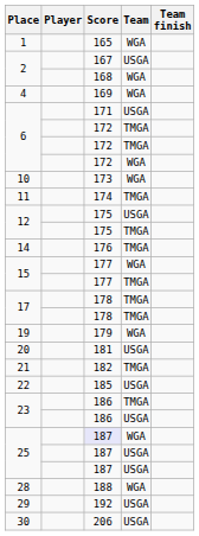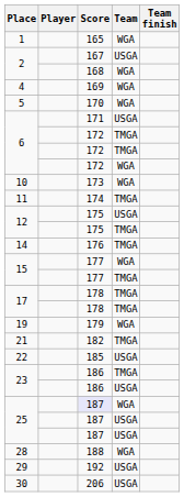 <table class="wikitable sortable" style="text-align:center">
 <tr>
 <th>Place</th>
 <th>Player</th>
 <th>Score</th>
 <th>Team</th>
 <th>Team<br>finish</th>
 </tr>
 <tr>
 <td>1</td>
 <td align=left></td>
 <td>165</td>
 <td>WGA</td>
 <td></td>
 </tr>
 <tr>
 <td rowspan=2>2</td>
 <td align=left></td>
 <td>167</td>
 <td>USGA</td>
 <td></td>
 </tr>
 <tr>
 <td align=left></td>
 <td>168</td>
 <td>WGA</td>
 <td></td>
 </tr>
 <tr>
 <td>4</td>
 <td align=left></td>
 <td>169</td>
+<td>WGA</td>
+<td></td>
+</tr>
+<tr>
+<td>5</td>
+<td align=left></td>
+<td>170</td>
 <td>WGA</td>
 <td></td>
 </tr>
 <tr>
 <td rowspan=4>6</td>
 <td align=left></td>
 <td>171</td>
 <td>USGA</td>
 <td></td>
 </tr>
 <tr>
 <td align=left></td>
 <td>172</td>
 <td>TMGA</td>
 <td></td>
 </tr>
 <tr>
 <td align=left></td>
 <td>172</td>
 <td>TMGA</td>
 <td></td>
 </tr>
 <tr>
 <td align=left></td>
 <td>172</td>
 <td>WGA</td>
 <td></td>
 </tr>
 <tr>
 <td>10</td>
 <td align=left></td>
 <td>173</td>
 <td>WGA</td>
 <td></td>
 </tr>
 <tr>
 <td>11</td>
 <td align=left></td>
 <td>174</td>
 <td>TMGA</td>
 <td></td>
 </tr>
 <tr>
 <td rowspan=2>12</td>
 <td align=left></td>
 <td>175</td>
 <td>USGA</td>
 <td></td>
 </tr>
 <tr>
 <td align=left></td>
 <td>175</td>
 <td>TMGA</td>
 <td></td>
 </tr>
 <tr>
 <td>14</td>
 <td align=left></td>
 <td>176</td>
 <td>TMGA</td>
 <td></td>
 </tr>
 <tr>
 <td rowspan=2>15</td>
 <td align=left></td>
 <td>177</td>
 <td>WGA</td>
 <td></td>
 </tr>
 <tr>
 <td align=left></td>
 <td>177</td>
 <td>TMGA</td>
 <td></td>
 </tr>
 <tr>
 <td rowspan=2>17</td>
 <td align=left></td>
 <td>178</td>
 <td>TMGA</td>
 <td></td>
 </tr>
 <tr>
 <td align=left></td>
 <td>178</td>
 <td>TMGA</td>
 <td></td>
 </tr>
 <tr>
 <td>19</td>
 <td align=left></td>
 <td>179</td>
 <td>WGA</td>
 <td></td>
 </tr>
 <tr>
-<td>20</td>
-<td align=left></td>
-<td>181</td>
-<td>USGA</td>
-<td></td>
-</tr>
-<tr>
 <td>21</td>
 <td align=left></td>
 <td>182</td>
 <td>TMGA</td>
 <td></td>
 </tr>
 <tr>
 <td>22</td>
 <td align=left></td>
 <td>185</td>
 <td>USGA</td>
 <td></td>
 </tr>
 <tr>
 <td rowspan=2>23</td>
 <td align=left></td>
 <td>186</td>
 <td>TMGA</td>
 <td></td>
 </tr>
 <tr>
 <td align=left></td>
 <td>186</td>
 <td>USGA</td>
 <td></td>
 </tr>
 <tr>
 <td rowspan=3>25</td>
 <td align=left></td>
 <td style="background: lavender;">187</td>
 <td>WGA</td>
 <td></td>
 </tr>
 <tr>
 <td align=left></td>
 <td>187</td>
 <td>USGA</td>
 <td></td>
 </tr>
 <tr>
 <td align=left></td>
 <td>187</td>
 <td>USGA</td>
 <td></td>
 </tr>
 <tr>
 <td>28</td>
 <td align=left></td>
 <td>188</td>
 <td>WGA</td>
 <td></td>
 </tr>
 <tr>
 <td>29</td>
 <td align=left></td>
 <td>192</td>
 <td>USGA</td>
 <td></td>
 </tr>
 <tr>
 <td>30</td>
 <td align=left></td>
 <td>206</td>
 <td>USGA</td>
 <td></td>
 </tr>
 </table>
